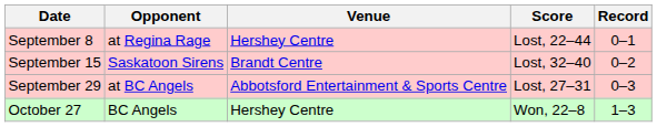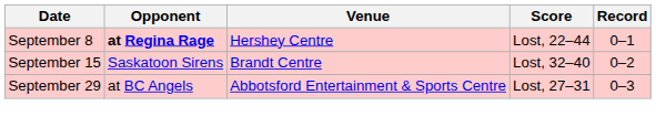 <table class="wikitable">
 <tr>
 <th>Date</th>
 <th>Opponent</th>
 <th>Venue</th>
 <th>Score</th>
 <th>Record</th>
 </tr>
 <tr style="background:#ffcccc;">
 <td>September 8</td>
-<td>at <a href='#'>Regina Rage</a></td>
+<td><strong>at <a href='#'>Regina Rage</a></strong></td>
 <td><a href='#'>Hershey Centre</a></td>
 <td>Lost, 22–44</td>
 <td align=center>0–1</td>
 </tr>
 <tr style="background:#ffcccc;">
 <td>September 15</td>
 <td><a href='#'>Saskatoon Sirens</a></td>
 <td><a href='#'>Brandt Centre</a></td>
 <td>Lost, 32–40</td>
 <td align=center>0–2</td>
 </tr>
 <tr style="background:#ffcccc;">
 <td>September 29</td>
 <td>at <a href='#'>BC Angels</a></td>
 <td><a href='#'>Abbotsford Entertainment & Sports Centre</a></td>
 <td>Lost, 27–31</td>
 <td align=center>0–3</td>
 </tr>
-<tr style="background:#ccffcc;">
-<td>October 27</td>
-<td>BC Angels</td>
-<td>Hershey Centre</td>
-<td>Won, 22–8</td>
-<td align=center>1–3</td>
-</tr>
 </table>
